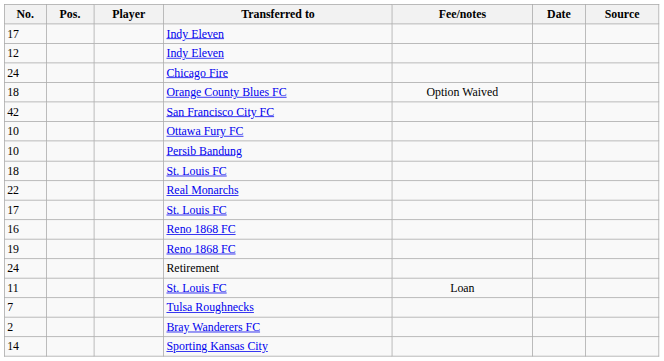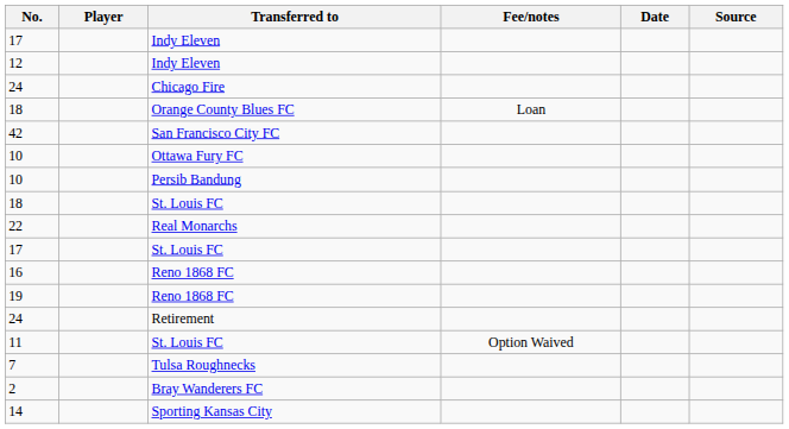 <table class="wikitable sortable" style="width:95%; text-align:center; font-size:95%; text-align:left;">
 <tr>
 <th><strong>No.</strong></th>
-<th><strong>Pos.</strong></th>
 <th><strong>Player</strong></th>
 <th><strong>Transferred to</strong></th>
 <th><strong>Fee/notes</strong></th>
 <th><strong>Date</strong></th>
 <th><strong>Source</strong></th>
 </tr>
 <tr>
 <td>17</td>
 <td></td>
-<td></td>
 <td> <a href='#'>Indy Eleven</a></td>
 <td align=center></td>
 <td></td>
 <td align=center></td>
 </tr>
 <tr>
 <td>12</td>
-<td></td>
 <td></td>
 <td> <a href='#'>Indy Eleven</a></td>
 <td align=center></td>
 <td></td>
 <td align=center></td>
 </tr>
 <tr>
 <td>24</td>
 <td></td>
-<td></td>
 <td> <a href='#'>Chicago Fire</a></td>
 <td align=center></td>
 <td></td>
 <td align=center></td>
 </tr>
 <tr>
 <td>18</td>
 <td></td>
-<td></td>
 <td> <a href='#'>Orange County Blues FC</a></td>
-<td align=center>Option Waived</td>
+<td align=center>Loan</td>
 <td></td>
 <td align=center></td>
 </tr>
 <tr>
 <td>42</td>
-<td></td>
 <td></td>
 <td> <a href='#'>San Francisco City FC</a></td>
 <td align=center></td>
 <td></td>
 <td align=center></td>
 </tr>
 <tr>
 <td>10</td>
 <td></td>
-<td></td>
 <td> <a href='#'>Ottawa Fury FC</a></td>
 <td align=center></td>
 <td></td>
 <td align=center></td>
 </tr>
 <tr>
 <td>10</td>
-<td></td>
 <td></td>
 <td> <a href='#'>Persib Bandung</a></td>
 <td align=center></td>
 <td></td>
 <td align=center></td>
 </tr>
 <tr>
 <td>18</td>
 <td></td>
-<td></td>
 <td> <a href='#'>St. Louis FC</a></td>
 <td align=center></td>
 <td></td>
 <td align=center></td>
 </tr>
 <tr>
 <td>22</td>
-<td></td>
 <td></td>
 <td> <a href='#'>Real Monarchs</a></td>
 <td align=center></td>
 <td></td>
 <td align=center></td>
 </tr>
 <tr>
 <td>17</td>
 <td></td>
-<td></td>
 <td> <a href='#'>St. Louis FC</a></td>
 <td align=center></td>
 <td></td>
 <td align=center></td>
 </tr>
 <tr>
 <td>16</td>
-<td></td>
 <td></td>
 <td> <a href='#'>Reno 1868 FC</a></td>
 <td align=center></td>
 <td></td>
 <td align=center></td>
 </tr>
 <tr>
 <td>19</td>
 <td></td>
-<td></td>
 <td> <a href='#'>Reno 1868 FC</a></td>
 <td align=center></td>
 <td></td>
 <td align=center></td>
 </tr>
 <tr>
 <td>24</td>
-<td></td>
 <td></td>
 <td>Retirement</td>
 <td align=center></td>
 <td></td>
 <td align=center></td>
 </tr>
 <tr>
 <td>11</td>
 <td></td>
-<td></td>
 <td> <a href='#'>St. Louis FC</a></td>
-<td align=center>Loan</td>
+<td align=center>Option Waived</td>
 <td></td>
 <td align=center></td>
 </tr>
 <tr>
 <td>7</td>
-<td></td>
 <td></td>
 <td> <a href='#'>Tulsa Roughnecks</a></td>
 <td align=center></td>
 <td></td>
 <td align=center></td>
 </tr>
 <tr>
 <td>2</td>
 <td></td>
-<td></td>
 <td> <a href='#'>Bray Wanderers FC</a></td>
 <td align=center></td>
 <td></td>
 <td align=center></td>
 </tr>
 <tr>
 <td>14</td>
 <td></td>
-<td></td>
 <td> <a href='#'>Sporting Kansas City</a></td>
 <td align=center></td>
 <td></td>
 <td align=center></td>
 </tr>
 </table>
